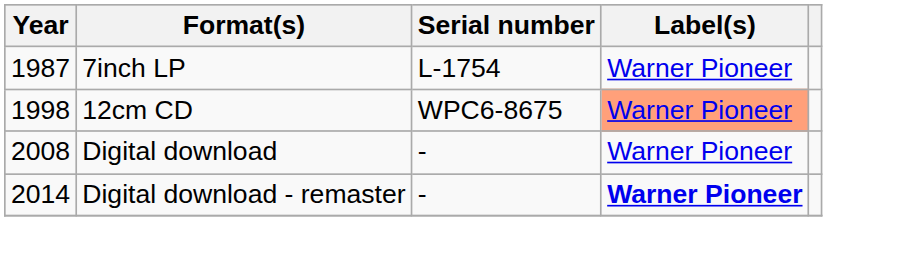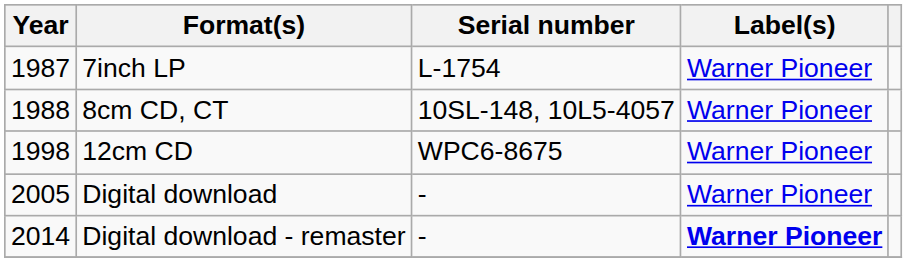 <table class="wikitable sortable plainrowheaders">
 <tr>
 <th scope="col">Year</th>
 <th scope="col">Format(s)</th>
 <th scope="col">Serial number</th>
 <th scope="col">Label(s)</th>
 <th scope="col"></th>
 </tr>
 <tr>
 <td>1987</td>
 <td>7inch LP</td>
 <td>L-1754</td>
 <td><a href='#'>Warner Pioneer</a></td>
 <td></td>
 </tr>
 <tr>
+<td>1988</td>
+<td>8cm CD, CT</td>
+<td>10SL-148, 10L5-4057</td>
+<td><a href='#'>Warner Pioneer</a></td>
+<td></td>
+</tr>
+<tr>
 <td>1998</td>
 <td>12cm CD</td>
 <td>WPC6-8675</td>
-<td style="background: lightsalmon;"><a href='#'>Warner Pioneer</a></td>
+<td><a href='#'>Warner Pioneer</a></td>
 <td></td>
 </tr>
 <tr>
-<td>2008</td>
+<td>2005</td>
 <td>Digital download</td>
 <td>-</td>
 <td><a href='#'>Warner Pioneer</a></td>
 <td></td>
 </tr>
 <tr>
 <td>2014</td>
 <td>Digital download - remaster</td>
 <td>-</td>
 <td><strong><a href='#'>Warner Pioneer</a></strong></td>
 <td></td>
 </tr>
 <tr>
 </tr>
 </table>
